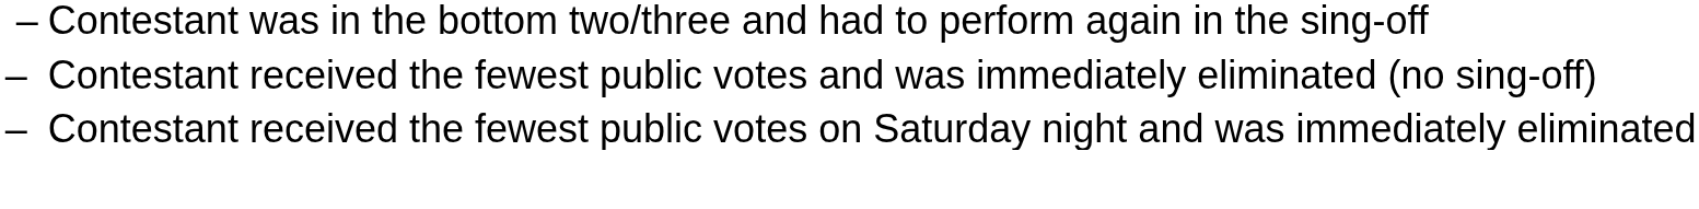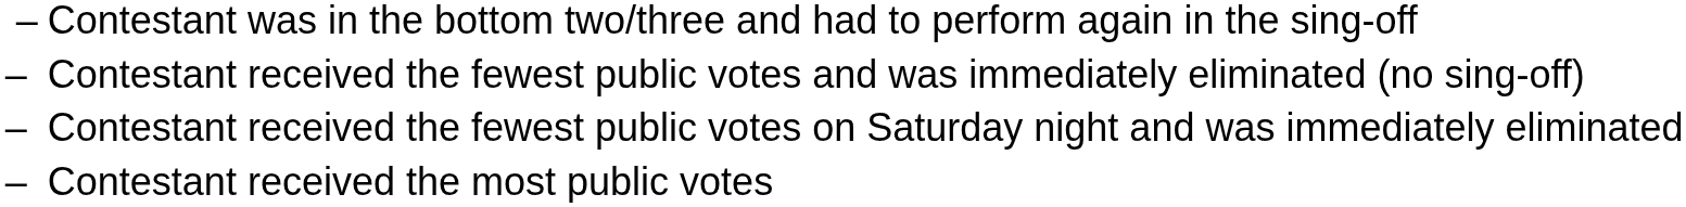 <table>
 <tr>
 <td> –</td>
 <td>Contestant was in the bottom two/three and had to perform again in the sing-off</td>
 </tr>
 <tr>
 <td> –</td>
 <td>Contestant received the fewest public votes and was immediately eliminated (no sing-off)</td>
 </tr>
 <tr>
 <td> –</td>
 <td>Contestant received the fewest public votes on Saturday night and was immediately eliminated</td>
 </tr>
+<tr>
+<td> –</td>
+<td>Contestant received the most public votes</td>
+</tr>
 </table>
